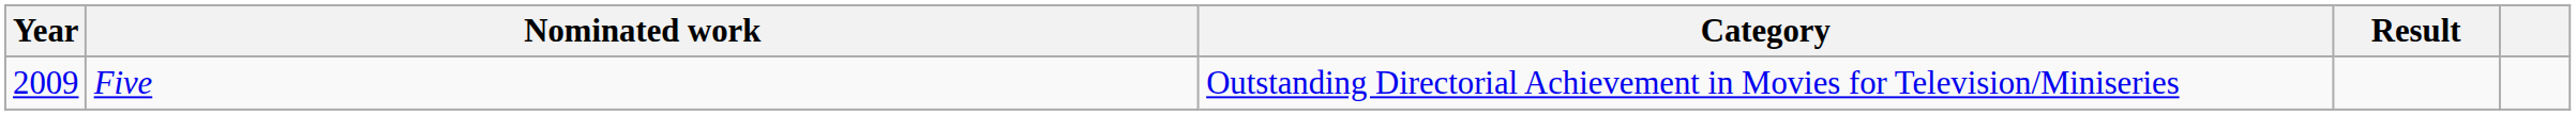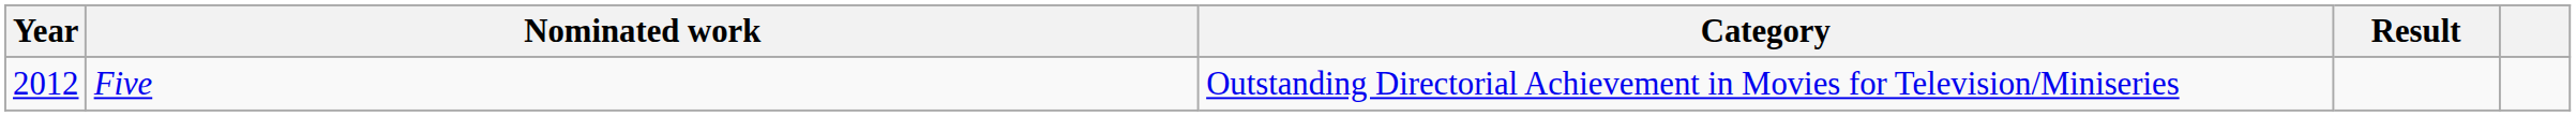 <table class="wikitable sortable">
 <tr>
 <th scope="col" style="width:1em;">Year</th>
 <th scope="col" style="width:39em;">Nominated work</th>
 <th scope="col" style="width:39em;">Category</th>
 <th scope="col" style="width:5em;">Result</th>
 <th scope="col" style="width:2em;" class="unsortable"></th>
 </tr>
 <tr>
-<td><a href='#'>2009</a></td>
+<td><a href='#'>2012</a></td>
 <td><em><a href='#'>Five</a></em></td>
 <td><a href='#'>Outstanding Directorial Achievement in Movies for Television/Miniseries</a></td>
 <td></td>
 <td></td>
 </tr>
 </table>
